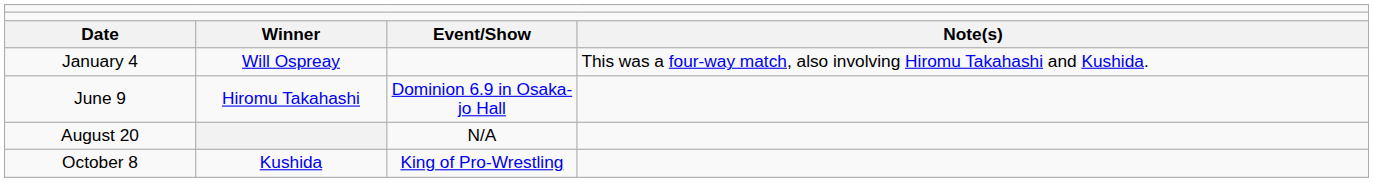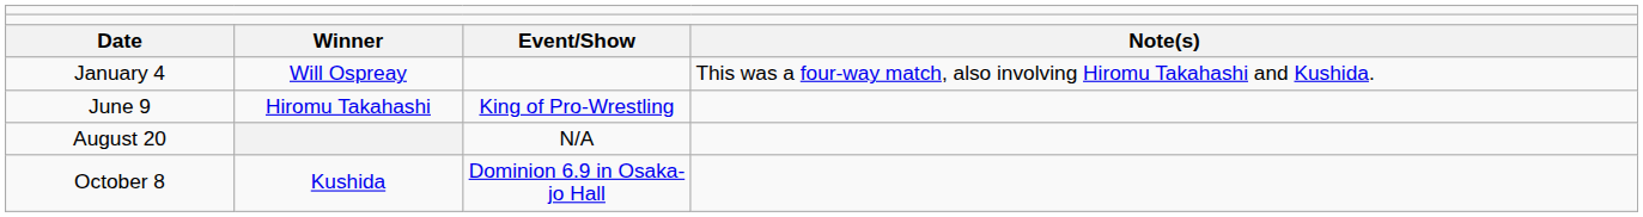 <table class="wikitable" style="text-align:center; width:100%;">
 <tr>
 <td colspan="5"></td>
 </tr>
 <tr>
 <td colspan="5"><strong></strong></td>
 </tr>
 <tr>
 <th width=14%>Date</th>
 <th width=14%>Winner</th>
 <th width=14%>Event/Show</th>
 <th width=58%>Note(s)</th>
 </tr>
 <tr>
 <td>January 4</td>
 <td><a href='#'>Will Ospreay</a></td>
 <td></td>
 <td align=left>This was a <a href='#'>four-way match</a>, also involving <a href='#'>Hiromu Takahashi</a> and <a href='#'>Kushida</a>.</td>
 </tr>
 <tr>
 <td>June 9</td>
 <td><a href='#'>Hiromu Takahashi</a></td>
-<td><a href='#'>Dominion 6.9 in Osaka-jo Hall</a></td>
+<td><a href='#'>King of Pro-Wrestling</a></td>
 <td align=left></td>
 </tr>
 <tr>
 <td>August 20</td>
 <th></th>
 <td>N/A</td>
 <td align=left></td>
 </tr>
 <tr>
 <td>October 8</td>
 <td><a href='#'>Kushida</a></td>
-<td><a href='#'>King of Pro-Wrestling</a></td>
+<td><a href='#'>Dominion 6.9 in Osaka-jo Hall</a></td>
 <td align=left></td>
 </tr>
 </table>
